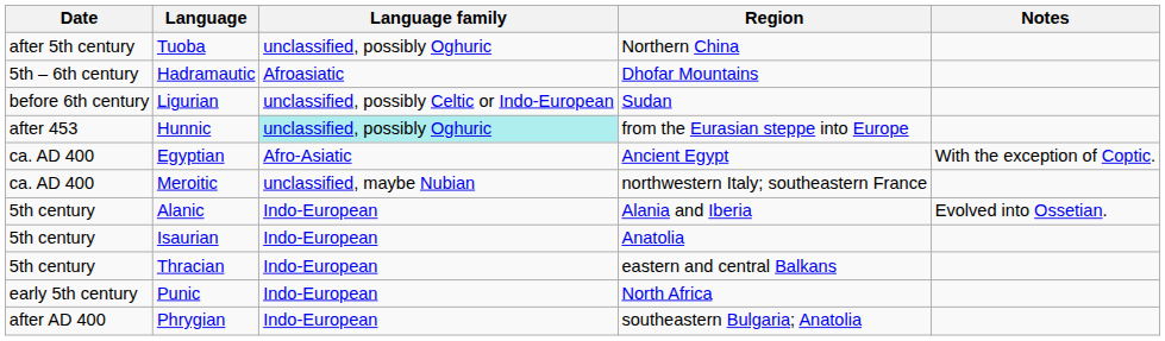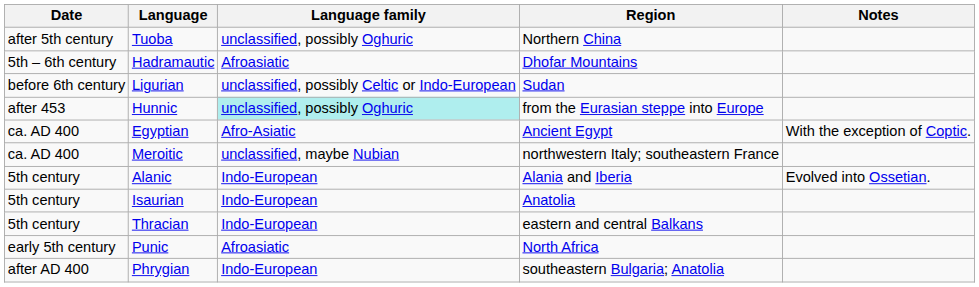 <table class="wikitable sortable" border="1">
 <tr>
 <th>Date</th>
 <th>Language</th>
 <th>Language family</th>
 <th>Region</th>
 <th>Notes</th>
 </tr>
 <tr>
 <td>after 5th century</td>
 <td><a href='#'>Tuoba</a></td>
 <td><a href='#'>unclassified</a>, possibly <a href='#'>Oghuric</a></td>
 <td>Northern <a href='#'>China</a></td>
 <td></td>
 </tr>
 <tr>
 <td>5th – 6th century</td>
 <td><a href='#'>Hadramautic</a></td>
 <td><a href='#'>Afroasiatic</a></td>
 <td><a href='#'>Dhofar Mountains</a></td>
 <td></td>
 </tr>
 <tr>
 <td>before 6th century</td>
 <td><a href='#'>Ligurian</a></td>
 <td><a href='#'>unclassified</a>, possibly <a href='#'>Celtic</a> or <a href='#'>Indo-European</a></td>
 <td><a href='#'>Sudan</a></td>
 <td></td>
 </tr>
 <tr>
 <td>after 453</td>
 <td><a href='#'>Hunnic</a></td>
 <td style="background: paleturquoise;"><a href='#'>unclassified</a>, possibly <a href='#'>Oghuric</a></td>
 <td>from the <a href='#'>Eurasian steppe</a> into <a href='#'>Europe</a></td>
 <td></td>
 </tr>
 <tr>
 <td>ca. AD 400</td>
 <td><a href='#'>Egyptian</a></td>
 <td><a href='#'>Afro-Asiatic</a></td>
 <td><a href='#'>Ancient Egypt</a></td>
 <td> With the exception of <a href='#'>Coptic</a>.</td>
 </tr>
 <tr>
 <td>ca. AD 400</td>
 <td><a href='#'>Meroitic</a></td>
 <td><a href='#'>unclassified</a>, maybe <a href='#'>Nubian</a></td>
 <td>northwestern Italy; southeastern France</td>
 <td></td>
 </tr>
 <tr>
 <td>5th century</td>
 <td><a href='#'>Alanic</a></td>
 <td><a href='#'>Indo-European</a></td>
 <td><a href='#'>Alania</a> and <a href='#'>Iberia</a></td>
 <td> Evolved into <a href='#'>Ossetian</a>.</td>
 </tr>
 <tr>
 <td>5th century</td>
 <td><a href='#'>Isaurian</a></td>
 <td><a href='#'>Indo-European</a></td>
 <td><a href='#'>Anatolia</a></td>
 <td></td>
 </tr>
 <tr>
 <td>5th century</td>
 <td><a href='#'>Thracian</a></td>
 <td><a href='#'>Indo-European</a></td>
 <td>eastern and central <a href='#'>Balkans</a></td>
 <td></td>
 </tr>
 <tr>
 <td>early 5th century</td>
 <td><a href='#'>Punic</a></td>
-<td><a href='#'>Indo-European</a></td>
+<td><a href='#'>Afroasiatic</a></td>
 <td><a href='#'>North Africa</a></td>
 <td></td>
 </tr>
 <tr>
 <td>after AD 400</td>
 <td><a href='#'>Phrygian</a></td>
 <td><a href='#'>Indo-European</a></td>
 <td>southeastern <a href='#'>Bulgaria</a>; <a href='#'>Anatolia</a></td>
 <td></td>
 </tr>
 </table>
